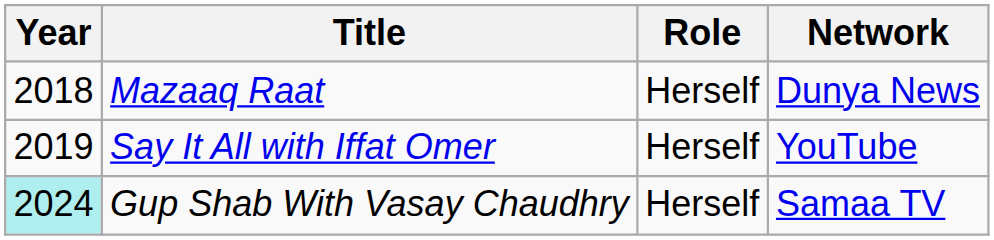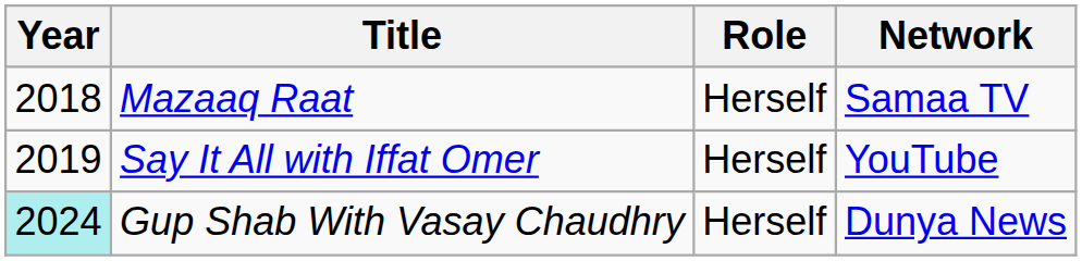 <table class="wikitable sortable plainrowheaders">
 <tr style="text-align:center;">
 <th scope="col">Year</th>
 <th scope="col">Title</th>
 <th scope="col">Role</th>
 <th scope="col">Network</th>
 </tr>
 <tr>
 <td>2018</td>
 <td><em><a href='#'>Mazaaq Raat</a></em></td>
 <td>Herself</td>
-<td><a href='#'>Dunya News</a></td>
+<td><a href='#'>Samaa TV</a></td>
 </tr>
 <tr>
 <td>2019</td>
 <td><em><a href='#'>Say It All with Iffat Omer</a></em></td>
 <td>Herself</td>
 <td><a href='#'>YouTube</a></td>
 </tr>
 <tr>
 <td style="background: paleturquoise;">2024</td>
 <td><em>Gup Shab With Vasay Chaudhry</em></td>
 <td>Herself</td>
-<td><a href='#'>Samaa TV</a></td>
+<td><a href='#'>Dunya News</a></td>
 </tr>
 </table>
